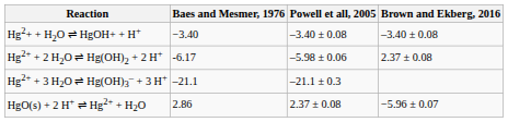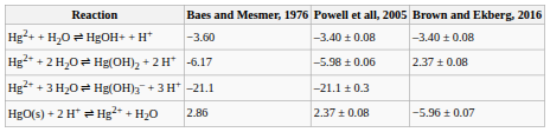 <table class="wikitable">
 <tr>
 <th>Reaction</th>
 <th>Baes and Mesmer, 1976</th>
 <th>Powell et all, 2005</th>
 <th>Brown and Ekberg, 2016</th>
 </tr>
 <tr>
 <td>Hg<sup>2</sup>+ + H<sub>2</sub>O ⇌ HgOH+ + H<sup>+</sup></td>
-<td>−3.40</td>
+<td>−3.60</td>
 <td>–3.40 ± 0.08</td>
 <td>–3.40 ± 0.08</td>
 </tr>
 <tr>
 <td>Hg<sup>2+</sup> + 2 H<sub>2</sub>O ⇌ Hg(OH)<sub>2</sub> + 2 H<sup>+</sup></td>
 <td>-6.17</td>
 <td>–5.98 ± 0.06</td>
 <td>2.37 ± 0.08</td>
 </tr>
 <tr>
 <td>Hg<sup>2+</sup> + 3 H<sub>2</sub>O ⇌ Hg(OH)<sub>3</sub><sup>–</sup> + 3 H<sup>+</sup></td>
 <td>–21.1</td>
 <td>–21.1 ± 0.3</td>
 <td></td>
 </tr>
 <tr>
 <td>HgO(s) + 2 H<sup>+</sup> ⇌ Hg<sup>2+</sup> + H<sub>2</sub>O</td>
 <td>2.86</td>
 <td>2.37 ± 0.08</td>
 <td>−5.96 ± 0.07</td>
 </tr>
 </table>
